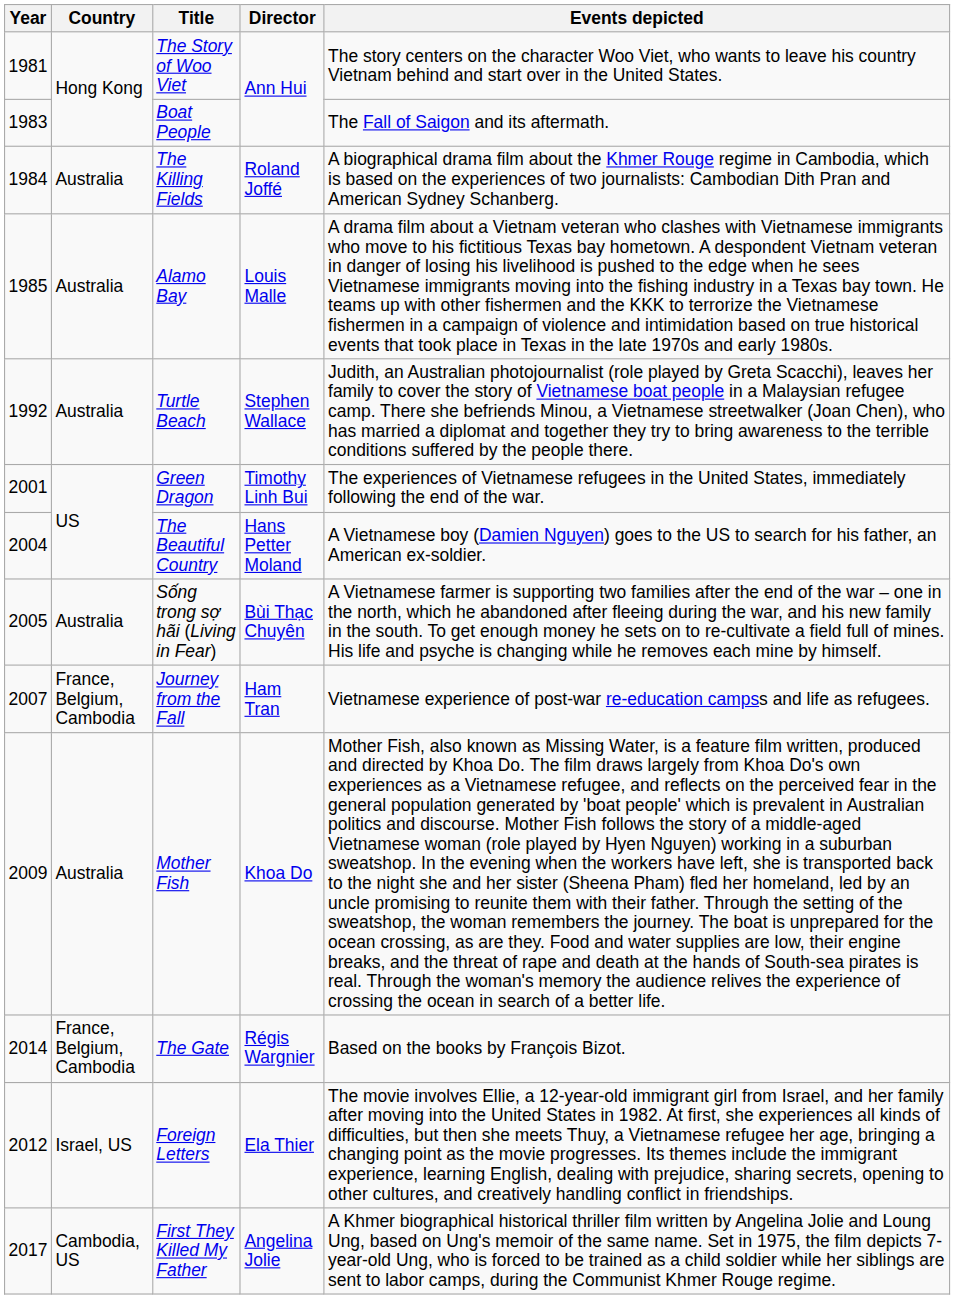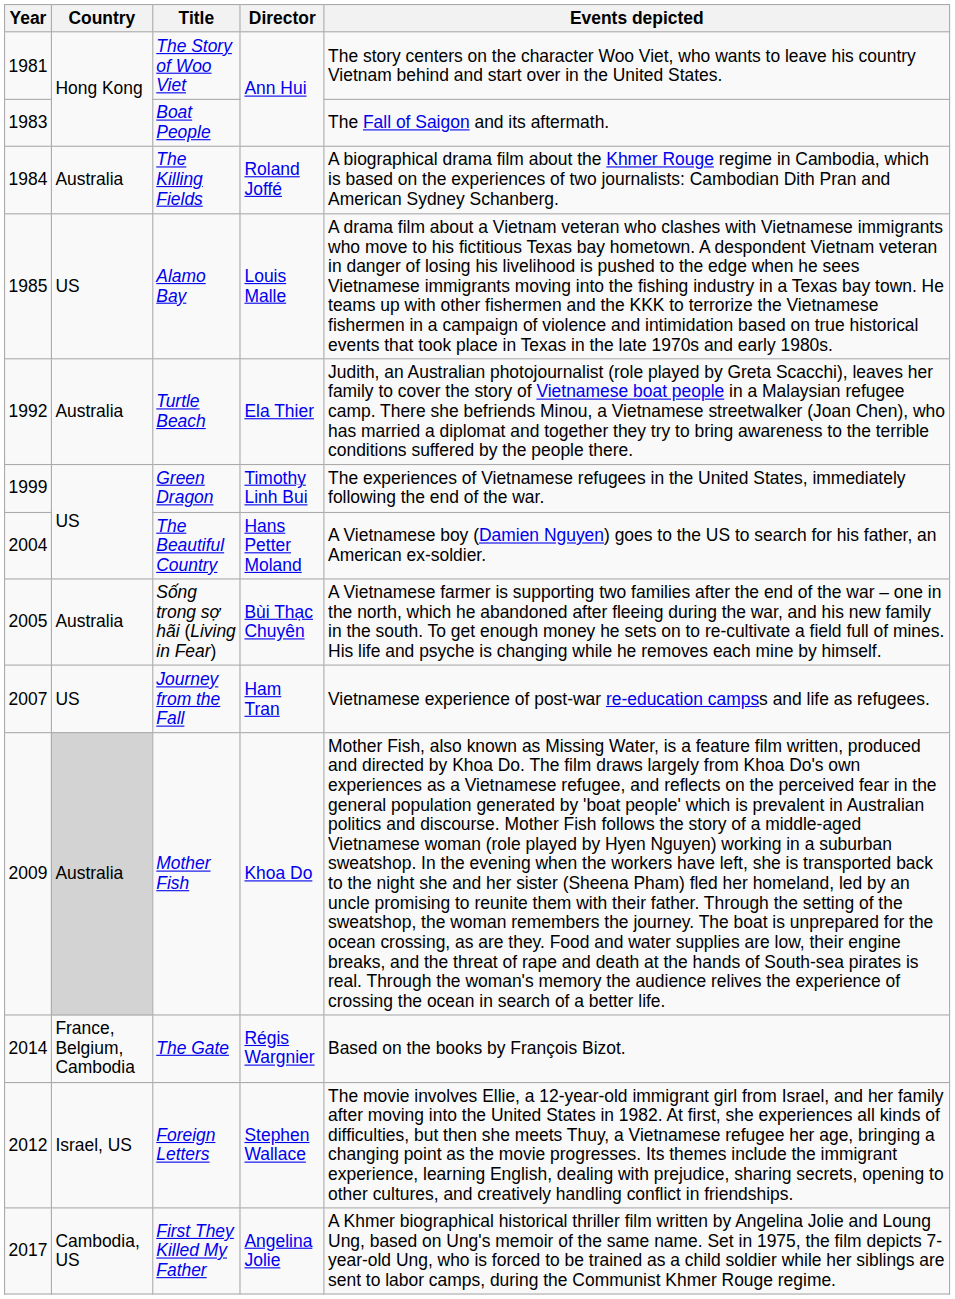 <table class="wikitable sortable">
 <tr>
 <th>Year</th>
 <th>Country</th>
 <th>Title</th>
 <th>Director</th>
 <th class="unsortable">Events depicted</th>
 </tr>
 <tr>
 <td>1981</td>
 <td rowspan="2">Hong Kong</td>
 <td><em><a href='#'>The Story of Woo Viet</a></em></td>
 <td rowspan="2"><a href='#'>Ann Hui</a></td>
 <td>The story centers on the character Woo Viet, who wants to leave his country Vietnam behind and start over in the United States.</td>
 </tr>
 <tr>
 <td>1983</td>
 <td><em><a href='#'>Boat People</a></em></td>
 <td>The <a href='#'>Fall of Saigon</a> and its aftermath.</td>
 </tr>
 <tr>
 <td>1984</td>
 <td>Australia</td>
 <td><em><a href='#'>The Killing Fields</a></em></td>
 <td><a href='#'>Roland Joffé</a></td>
 <td>A biographical drama film about the <a href='#'>Khmer Rouge</a> regime in Cambodia, which is based on the experiences of two journalists: Cambodian Dith Pran and American Sydney Schanberg.</td>
 </tr>
 <tr>
 <td>1985</td>
-<td>Australia</td>
+<td>US</td>
 <td><em><a href='#'>Alamo Bay</a></em></td>
 <td><a href='#'>Louis Malle</a></td>
 <td>A drama film about a Vietnam veteran who clashes with Vietnamese immigrants who move to his fictitious Texas bay hometown. A despondent Vietnam veteran in danger of losing his livelihood is pushed to the edge when he sees Vietnamese immigrants moving into the fishing industry in a Texas bay town. He teams up with other fishermen and the KKK to terrorize the Vietnamese fishermen in a campaign of violence and intimidation based on true historical events that took place in Texas in the late 1970s and early 1980s.</td>
 </tr>
 <tr>
 <td>1992</td>
 <td>Australia</td>
 <td><em><a href='#'>Turtle Beach</a></em></td>
-<td><a href='#'>Stephen Wallace</a></td>
+<td><a href='#'>Ela Thier</a></td>
 <td>Judith, an Australian photojournalist (role played by Greta Scacchi), leaves her family to cover the story of <a href='#'>Vietnamese boat people</a> in a Malaysian refugee camp. There she befriends Minou, a Vietnamese streetwalker (Joan Chen), who has married a diplomat and together they try to bring awareness to the terrible conditions suffered by the people there.</td>
 </tr>
 <tr>
-<td>2001</td>
+<td>1999</td>
 <td rowspan="2">US</td>
 <td><em><a href='#'>Green Dragon</a></em></td>
 <td><a href='#'>Timothy Linh Bui</a></td>
 <td>The experiences of Vietnamese refugees in the United States, immediately following the end of the war.</td>
 </tr>
 <tr>
 <td>2004</td>
 <td><em><a href='#'>The Beautiful Country</a></em></td>
 <td><a href='#'>Hans Petter Moland</a></td>
 <td>A Vietnamese boy (<a href='#'>Damien Nguyen</a>) goes to the US to search for his father, an American ex-soldier.</td>
 </tr>
 <tr>
 <td>2005</td>
 <td>Australia</td>
 <td><em>Sống trong sợ hãi</em> (<em>Living in Fear</em>)</td>
 <td><a href='#'>Bùi Thạc Chuyên</a></td>
 <td>A Vietnamese farmer is supporting two families after the end of the war – one in the north, which he abandoned after fleeing during the war, and his new family in the south. To get enough money he sets on to re-cultivate a field full of mines. His life and psyche is changing while he removes each mine by himself.</td>
 </tr>
 <tr>
 <td>2007</td>
-<td>France, Belgium, Cambodia</td>
+<td>US</td>
 <td><em><a href='#'>Journey from the Fall</a></em></td>
 <td><a href='#'>Ham Tran</a></td>
 <td>Vietnamese experience of post-war <a href='#'>re-education camps</a>s and life as refugees.</td>
 </tr>
 <tr>
 <td>2009</td>
-<td>Australia</td>
+<td style="background: lightgrey;">Australia</td>
 <td><em><a href='#'>Mother Fish</a></em></td>
 <td><a href='#'>Khoa Do</a></td>
 <td>Mother Fish, also known as Missing Water, is a feature film written, produced and directed by Khoa Do. The film draws largely from Khoa Do's own experiences as a Vietnamese refugee, and reflects on the perceived fear in the general population generated by 'boat people' which is prevalent in Australian politics and discourse. Mother Fish follows the story of a middle-aged Vietnamese woman (role played by Hyen Nguyen) working in a suburban sweatshop. In the evening when the workers have left, she is transported back to the night she and her sister (Sheena Pham) fled her homeland, led by an uncle promising to reunite them with their father. Through the setting of the sweatshop, the woman remembers the journey. The boat is unprepared for the ocean crossing, as are they. Food and water supplies are low, their engine breaks, and the threat of rape and death at the hands of South-sea pirates is real. Through the woman's memory the audience relives the experience of crossing the ocean in search of a better life.</td>
 </tr>
 <tr>
 <td>2014</td>
 <td>France, Belgium, Cambodia</td>
 <td><em><a href='#'>The Gate</a></em></td>
 <td><a href='#'>Régis Wargnier</a></td>
 <td>Based on the books by François Bizot.</td>
 </tr>
 <tr>
 <td>2012</td>
 <td>Israel, US</td>
 <td><em><a href='#'>Foreign Letters</a></em></td>
-<td><a href='#'>Ela Thier</a></td>
+<td><a href='#'>Stephen Wallace</a></td>
 <td>The movie involves Ellie, a 12-year-old immigrant girl from Israel, and her family after moving into the United States in 1982. At first, she experiences all kinds of difficulties, but then she meets Thuy, a Vietnamese refugee her age, bringing a changing point as the movie progresses. Its themes include the immigrant experience, learning English, dealing with prejudice, sharing secrets, opening to other cultures, and creatively handling conflict in friendships.</td>
 </tr>
 <tr>
 <td>2017</td>
 <td>Cambodia, US</td>
 <td><em><a href='#'>First They Killed My Father</a></em></td>
 <td><a href='#'>Angelina Jolie</a></td>
 <td>A Khmer biographical historical thriller film written by Angelina Jolie and Loung Ung, based on Ung's memoir of the same name. Set in 1975, the film depicts 7-year-old Ung, who is forced to be trained as a child soldier while her siblings are sent to labor camps, during the Communist Khmer Rouge regime.</td>
 </tr>
 </table>
